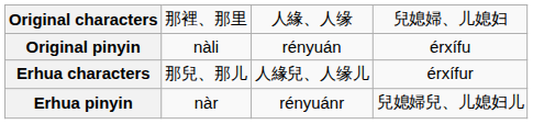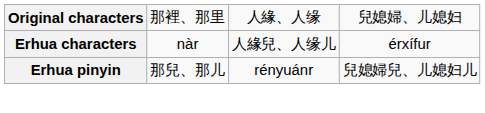 <table class=wikitable style="text-align:center;">
 <tr>
 <th>Original characters</th>
 <td>那裡、那里</td>
 <td>人緣、人缘</td>
 <td>兒媳婦、儿媳妇</td>
 </tr>
 <tr>
-<th>Original pinyin</th>
-<td>nàli</td>
-<td>rényuán</td>
-<td>érxífu</td>
-</tr>
-<tr>
 <th>Erhua characters</th>
-<td>那兒、那儿</td>
+<td>nàr</td>
 <td>人緣兒、人缘儿</td>
 <td>érxífur</td>
 </tr>
 <tr>
 <th>Erhua pinyin</th>
-<td>nàr</td>
+<td>那兒、那儿</td>
 <td>rényuánr</td>
 <td>兒媳婦兒、儿媳妇儿</td>
 </tr>
 </table>
